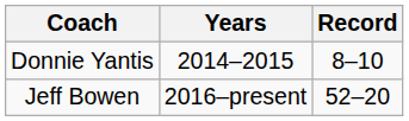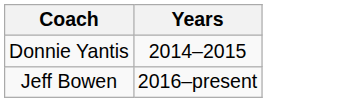 <table class="wikitable" style="text-align:center">
 <tr>
 <th>Coach</th>
 <th>Years</th>
-<th>Record</th>
 </tr>
 <tr>
 <td>Donnie Yantis</td>
 <td>2014–2015</td>
-<td>8–10  </td>
 </tr>
 <tr>
 <td>Jeff Bowen</td>
 <td>2016–present</td>
-<td>52–20 </td>
 </tr>
 </table>
